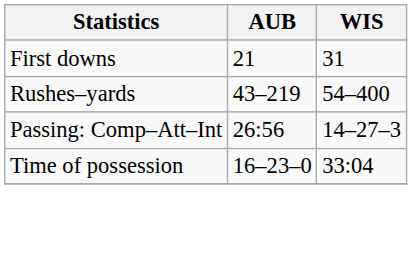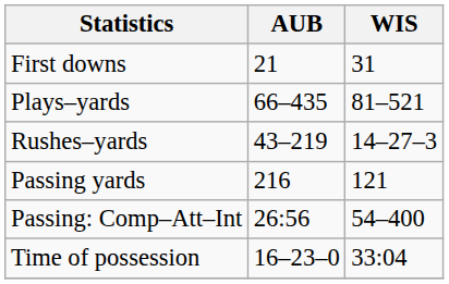 <table class="wikitable">
 <tr>
 <th>Statistics</th>
 <th>AUB</th>
 <th>WIS</th>
 </tr>
 <tr>
 <td>First downs</td>
 <td>21</td>
 <td>31</td>
 </tr>
 <tr>
+<td>Plays–yards</td>
+<td>66–435</td>
+<td>81–521</td>
+</tr>
+<tr>
 <td>Rushes–yards</td>
 <td>43–219</td>
-<td>54–400</td>
+<td>14–27–3</td>
+</tr>
+<tr>
+<td>Passing yards</td>
+<td>216</td>
+<td>121</td>
 </tr>
 <tr>
 <td>Passing: Comp–Att–Int</td>
 <td>26:56</td>
-<td>14–27–3</td>
+<td>54–400</td>
 </tr>
 <tr>
 <td>Time of possession</td>
 <td>16–23–0</td>
 <td>33:04</td>
 </tr>
 <tr>
 </tr>
 </table>
